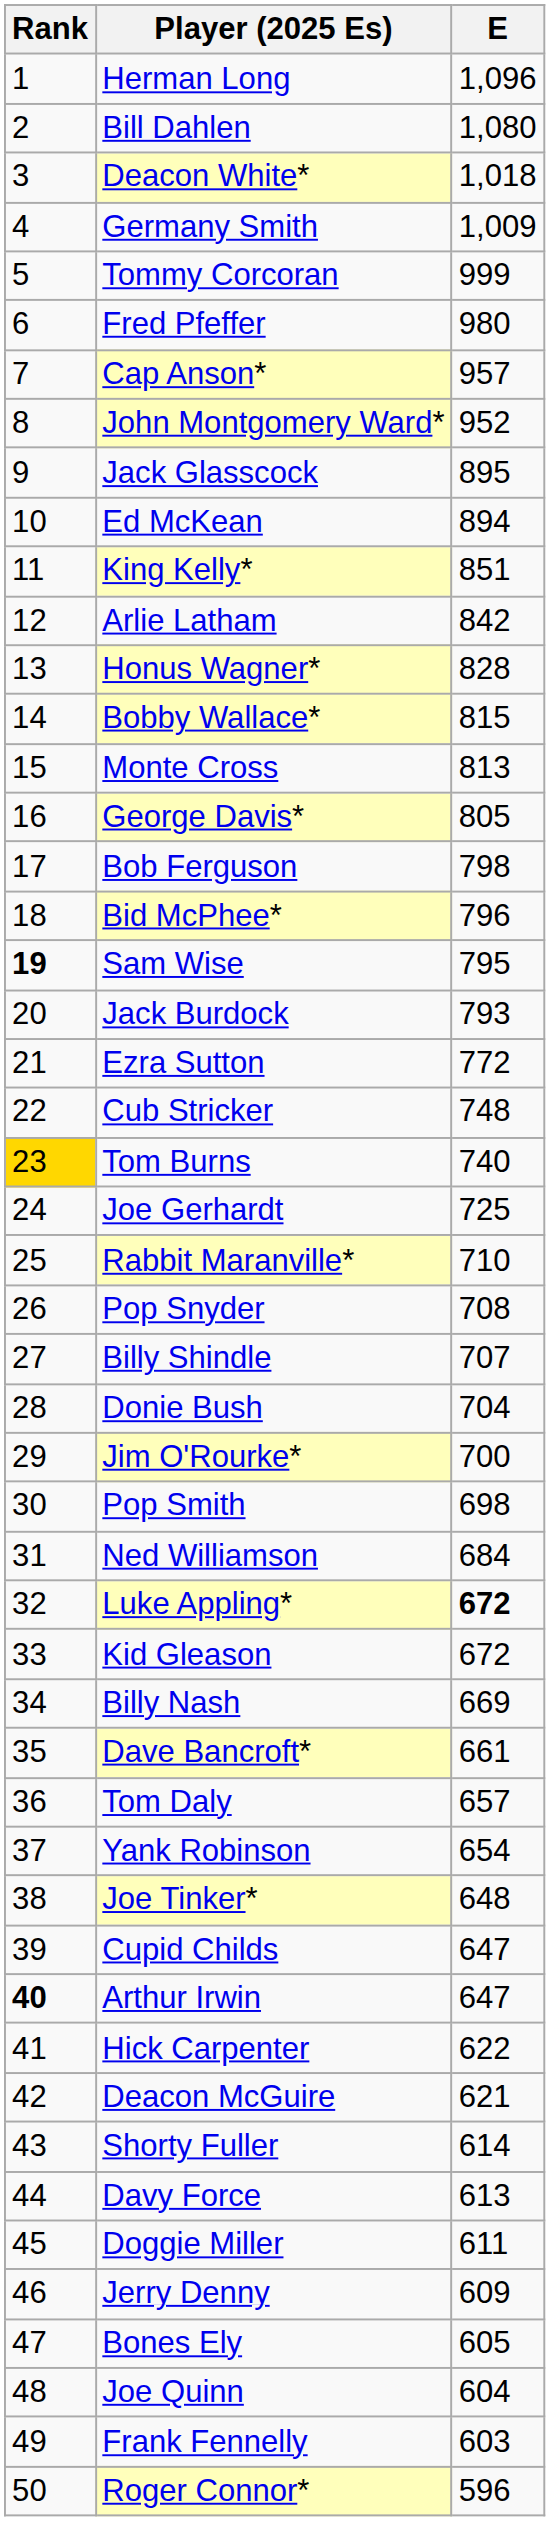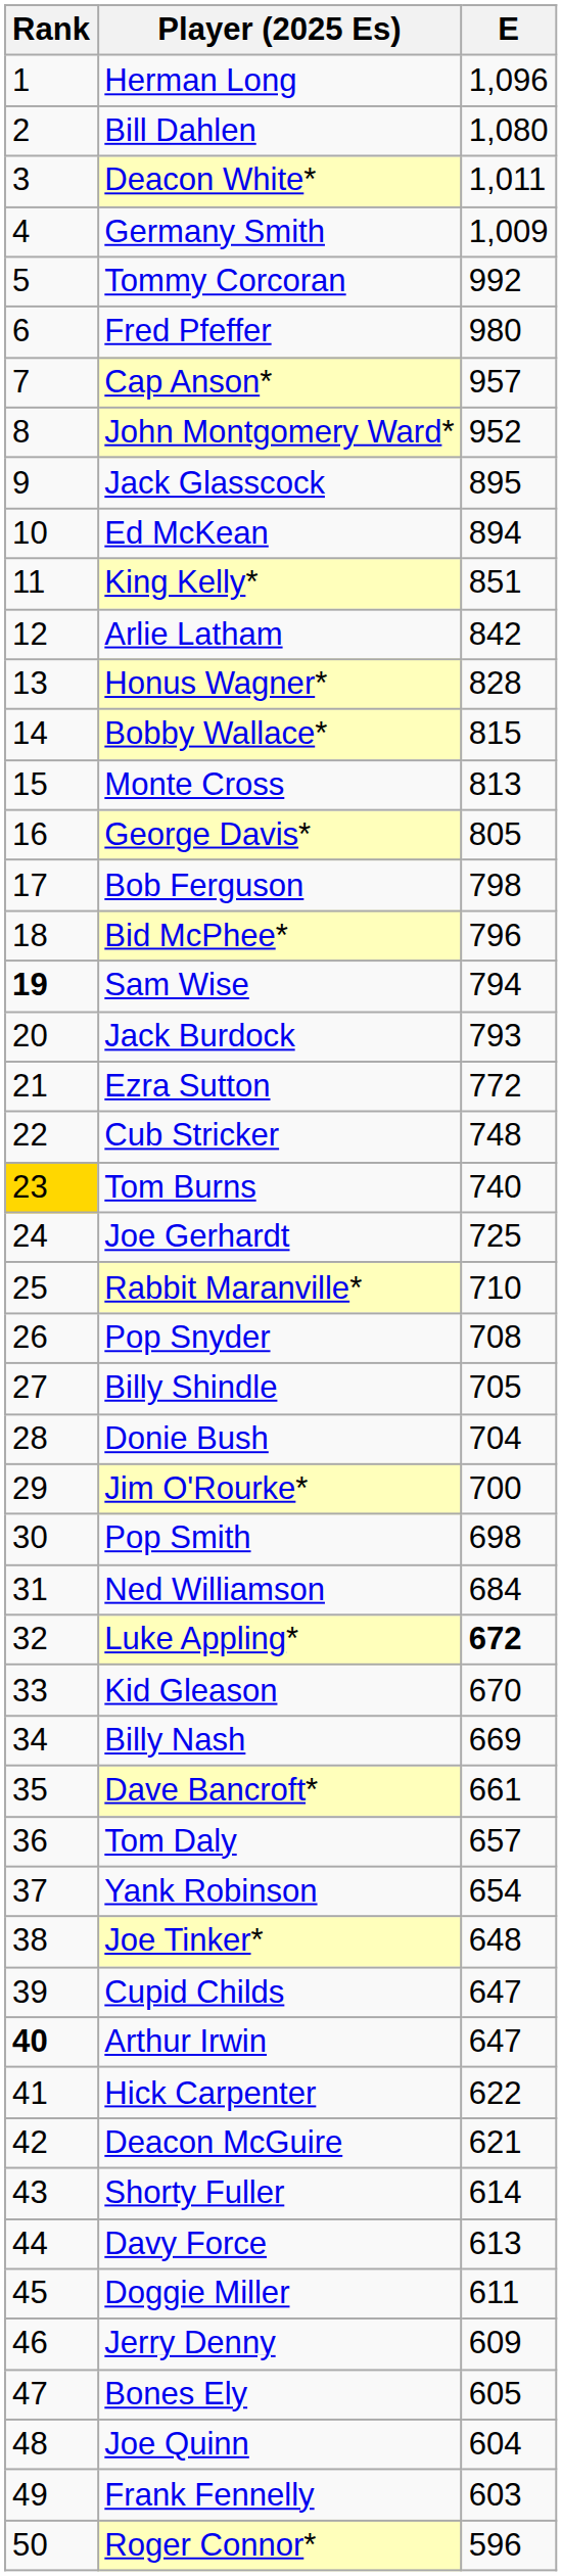 <table class="wikitable" style="float:left;">
 <tr style="white-space:nowrap;">
 <th>Rank</th>
 <th>Player (2025 Es)</th>
 <th>E</th>
 </tr>
 <tr>
 <td>1</td>
 <td><a href='#'>Herman Long</a></td>
 <td>1,096</td>
 </tr>
 <tr>
 <td>2</td>
 <td><a href='#'>Bill Dahlen</a></td>
 <td>1,080</td>
 </tr>
 <tr>
 <td>3</td>
 <td style="background:#ffffbb;"><a href='#'>Deacon White</a>*</td>
-<td>1,018</td>
+<td>1,011</td>
 </tr>
 <tr>
 <td>4</td>
 <td><a href='#'>Germany Smith</a></td>
 <td>1,009</td>
 </tr>
 <tr>
 <td>5</td>
 <td><a href='#'>Tommy Corcoran</a></td>
-<td>999</td>
+<td>992</td>
 </tr>
 <tr>
 <td>6</td>
 <td><a href='#'>Fred Pfeffer</a></td>
 <td>980</td>
 </tr>
 <tr>
 <td>7</td>
 <td style="background:#ffffbb;"><a href='#'>Cap Anson</a>*</td>
 <td>957</td>
 </tr>
 <tr>
 <td>8</td>
 <td style="background:#ffffbb;"><a href='#'>John Montgomery Ward</a>*</td>
 <td>952</td>
 </tr>
 <tr>
 <td>9</td>
 <td><a href='#'>Jack Glasscock</a></td>
 <td>895</td>
 </tr>
 <tr>
 <td>10</td>
 <td><a href='#'>Ed McKean</a></td>
 <td>894</td>
 </tr>
 <tr>
 <td>11</td>
 <td style="background:#ffffbb;"><a href='#'>King Kelly</a>*</td>
 <td>851</td>
 </tr>
 <tr>
 <td>12</td>
 <td><a href='#'>Arlie Latham</a></td>
 <td>842</td>
 </tr>
 <tr>
 <td>13</td>
 <td style="background:#ffffbb;"><a href='#'>Honus Wagner</a>*</td>
 <td>828</td>
 </tr>
 <tr>
 <td>14</td>
 <td style="background:#ffffbb;"><a href='#'>Bobby Wallace</a>*</td>
 <td>815</td>
 </tr>
 <tr>
 <td>15</td>
 <td><a href='#'>Monte Cross</a></td>
 <td>813</td>
 </tr>
 <tr>
 <td>16</td>
 <td style="background:#ffffbb;"><a href='#'>George Davis</a>*</td>
 <td>805</td>
 </tr>
 <tr>
 <td>17</td>
 <td><a href='#'>Bob Ferguson</a></td>
 <td>798</td>
 </tr>
 <tr>
 <td>18</td>
 <td style="background:#ffffbb;"><a href='#'>Bid McPhee</a>*</td>
 <td>796</td>
 </tr>
 <tr>
 <td><strong>19</strong></td>
 <td><a href='#'>Sam Wise</a></td>
-<td>795</td>
+<td>794</td>
 </tr>
 <tr>
 <td>20</td>
 <td><a href='#'>Jack Burdock</a></td>
 <td>793</td>
 </tr>
 <tr>
 <td>21</td>
 <td><a href='#'>Ezra Sutton</a></td>
 <td>772</td>
 </tr>
 <tr>
 <td>22</td>
 <td><a href='#'>Cub Stricker</a></td>
 <td>748</td>
 </tr>
 <tr>
 <td style="background: gold;">23</td>
 <td><a href='#'>Tom Burns</a></td>
 <td>740</td>
 </tr>
 <tr>
 <td>24</td>
 <td><a href='#'>Joe Gerhardt</a></td>
 <td>725</td>
 </tr>
 <tr>
 <td>25</td>
 <td style="background:#ffffbb;"><a href='#'>Rabbit Maranville</a>*</td>
 <td>710</td>
 </tr>
 <tr>
 <td>26</td>
 <td><a href='#'>Pop Snyder</a></td>
 <td>708</td>
 </tr>
 <tr>
 <td>27</td>
 <td><a href='#'>Billy Shindle</a></td>
-<td>707</td>
+<td>705</td>
 </tr>
 <tr>
 <td>28</td>
 <td><a href='#'>Donie Bush</a></td>
 <td>704</td>
 </tr>
 <tr>
 <td>29</td>
 <td style="background:#ffffbb;"><a href='#'>Jim O'Rourke</a>*</td>
 <td>700</td>
 </tr>
 <tr>
 <td>30</td>
 <td><a href='#'>Pop Smith</a></td>
 <td>698</td>
 </tr>
 <tr>
 <td>31</td>
 <td><a href='#'>Ned Williamson</a></td>
 <td>684</td>
 </tr>
 <tr>
 <td>32</td>
 <td style="background:#ffffbb;"><a href='#'>Luke Appling</a>*</td>
 <td><strong>672</strong></td>
 </tr>
 <tr>
 <td>33</td>
 <td><a href='#'>Kid Gleason</a></td>
-<td>672</td>
+<td>670</td>
 </tr>
 <tr>
 <td>34</td>
 <td><a href='#'>Billy Nash</a></td>
 <td>669</td>
 </tr>
 <tr>
 <td>35</td>
 <td style="background:#ffffbb;"><a href='#'>Dave Bancroft</a>*</td>
 <td>661</td>
 </tr>
 <tr>
 <td>36</td>
 <td><a href='#'>Tom Daly</a></td>
 <td>657</td>
 </tr>
 <tr>
 <td>37</td>
 <td><a href='#'>Yank Robinson</a></td>
 <td>654</td>
 </tr>
 <tr>
 <td>38</td>
 <td style="background:#ffffbb;"><a href='#'>Joe Tinker</a>*</td>
 <td>648</td>
 </tr>
 <tr>
 <td>39</td>
 <td><a href='#'>Cupid Childs</a></td>
 <td>647</td>
 </tr>
 <tr>
 <td><strong>40</strong></td>
 <td><a href='#'>Arthur Irwin</a></td>
 <td>647</td>
 </tr>
 <tr>
 <td>41</td>
 <td><a href='#'>Hick Carpenter</a></td>
 <td>622</td>
 </tr>
 <tr>
 <td>42</td>
 <td><a href='#'>Deacon McGuire</a></td>
 <td>621</td>
 </tr>
 <tr>
 <td>43</td>
 <td><a href='#'>Shorty Fuller</a></td>
 <td>614</td>
 </tr>
 <tr>
 <td>44</td>
 <td><a href='#'>Davy Force</a></td>
 <td>613</td>
 </tr>
 <tr>
 <td>45</td>
 <td><a href='#'>Doggie Miller</a></td>
 <td>611</td>
 </tr>
 <tr>
 <td>46</td>
 <td><a href='#'>Jerry Denny</a></td>
 <td>609</td>
 </tr>
 <tr>
 <td>47</td>
 <td><a href='#'>Bones Ely</a></td>
 <td>605</td>
 </tr>
 <tr>
 <td>48</td>
 <td><a href='#'>Joe Quinn</a></td>
 <td>604</td>
 </tr>
 <tr>
 <td>49</td>
 <td><a href='#'>Frank Fennelly</a></td>
 <td>603</td>
 </tr>
 <tr>
 <td>50</td>
 <td style="background:#ffffbb;"><a href='#'>Roger Connor</a>*</td>
 <td>596</td>
 </tr>
 </table>
